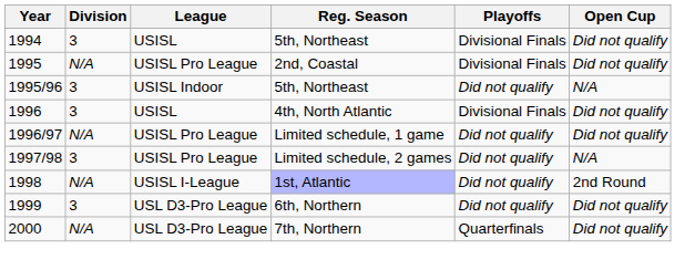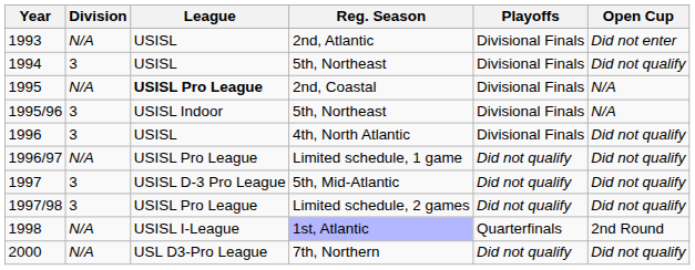 <table class="wikitable">
 <tr>
 <th>Year</th>
 <th>Division</th>
 <th>League</th>
 <th>Reg. Season</th>
 <th>Playoffs</th>
 <th>Open Cup</th>
+</tr>
+<tr>
+<td>1993</td>
+<td><em>N/A</em></td>
+<td>USISL</td>
+<td>2nd, Atlantic</td>
+<td>Divisional Finals</td>
+<td><em>Did not enter</em></td>
 </tr>
 <tr>
 <td>1994</td>
 <td>3</td>
 <td>USISL</td>
 <td>5th, Northeast</td>
 <td>Divisional Finals</td>
 <td><em>Did not qualify</em></td>
 </tr>
 <tr>
 <td>1995</td>
 <td><em>N/A</em></td>
-<td>USISL Pro League</td>
+<td><strong>USISL Pro League</strong></td>
 <td>2nd, Coastal</td>
 <td>Divisional Finals</td>
-<td><em>Did not qualify</em></td>
+<td><em>N/A</em></td>
 </tr>
 <tr>
 <td>1995/96</td>
 <td>3</td>
 <td>USISL Indoor</td>
 <td>5th, Northeast</td>
-<td><em>Did not qualify</em></td>
+<td>Divisional Finals</td>
 <td><em>N/A</em></td>
 </tr>
 <tr>
 <td>1996</td>
 <td>3</td>
 <td>USISL</td>
 <td>4th, North Atlantic</td>
 <td>Divisional Finals</td>
 <td><em>Did not qualify</em></td>
 </tr>
 <tr>
 <td>1996/97</td>
 <td><em>N/A</em></td>
 <td>USISL Pro League</td>
 <td>Limited schedule, 1 game</td>
 <td><em>Did not qualify</em></td>
 <td><em>Did not qualify</em></td>
 </tr>
 <tr>
+<td>1997</td>
+<td>3</td>
+<td>USISL D-3 Pro League</td>
+<td>5th, Mid-Atlantic</td>
+<td><em>Did not qualify</em></td>
+<td><em>Did not qualify</em></td>
+</tr>
+<tr>
 <td>1997/98</td>
 <td>3</td>
 <td>USISL Pro League</td>
 <td>Limited schedule, 2 games</td>
 <td><em>Did not qualify</em></td>
-<td><em>N/A</em></td>
+<td><em>Did not qualify</em></td>
 </tr>
 <tr>
 <td>1998</td>
 <td><em>N/A</em></td>
 <td>USISL I-League</td>
 <td bgcolor="B3B7FF">1st, Atlantic</td>
-<td><em>Did not qualify</em></td>
+<td>Quarterfinals</td>
 <td>2nd Round</td>
-</tr>
-<tr>
-<td>1999</td>
-<td>3</td>
-<td>USL D3-Pro League</td>
-<td>6th, Northern</td>
-<td><em>Did not qualify</em></td>
-<td><em>Did not qualify</em></td>
 </tr>
 <tr>
 <td>2000</td>
 <td><em>N/A</em></td>
 <td>USL D3-Pro League</td>
 <td>7th, Northern</td>
-<td>Quarterfinals</td>
+<td><em>Did not qualify</em></td>
 <td><em>Did not qualify</em></td>
 </tr>
 </table>
